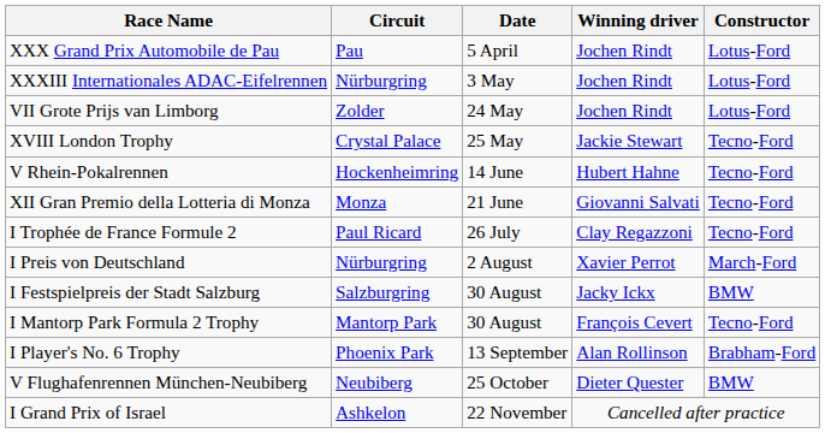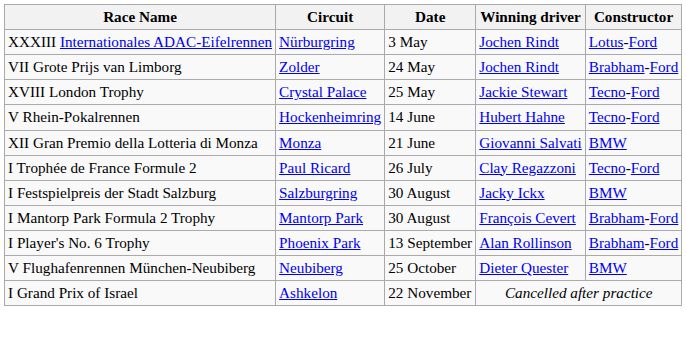 <table class="wikitable" style="font-size:95%">
 <tr>
 <th>Race Name</th>
 <th>Circuit</th>
 <th>Date</th>
 <th>Winning driver</th>
 <th>Constructor</th>
-</tr>
-<tr>
-<td> XXX <a href='#'>Grand Prix Automobile de Pau</a></td>
-<td><a href='#'>Pau</a></td>
-<td>5 April</td>
-<td> <a href='#'>Jochen Rindt</a></td>
-<td> <a href='#'>Lotus</a>-<a href='#'>Ford</a></td>
 </tr>
 <tr>
 <td> XXXIII <a href='#'>Internationales ADAC-Eifelrennen</a></td>
 <td><a href='#'>Nürburgring</a></td>
 <td>3 May</td>
 <td> <a href='#'>Jochen Rindt</a></td>
 <td> <a href='#'>Lotus</a>-<a href='#'>Ford</a></td>
 </tr>
 <tr>
 <td> VII Grote Prijs van Limborg</td>
 <td><a href='#'>Zolder</a></td>
 <td>24 May</td>
 <td> <a href='#'>Jochen Rindt</a></td>
-<td> <a href='#'>Lotus</a>-<a href='#'>Ford</a></td>
+<td> <a href='#'>Brabham</a>-<a href='#'>Ford</a></td>
 </tr>
 <tr>
 <td> XVIII London Trophy</td>
 <td><a href='#'>Crystal Palace</a></td>
 <td>25 May</td>
 <td> <a href='#'>Jackie Stewart</a></td>
 <td> <a href='#'>Tecno</a>-<a href='#'>Ford</a></td>
 </tr>
 <tr>
 <td> V Rhein-Pokalrennen</td>
 <td><a href='#'>Hockenheimring</a></td>
 <td>14 June</td>
 <td> <a href='#'>Hubert Hahne</a></td>
 <td> <a href='#'>Tecno</a>-<a href='#'>Ford</a></td>
 </tr>
 <tr>
 <td> XII Gran Premio della Lotteria di Monza</td>
 <td><a href='#'>Monza</a></td>
 <td>21 June</td>
 <td> <a href='#'>Giovanni Salvati</a></td>
-<td> <a href='#'>Tecno</a>-<a href='#'>Ford</a></td>
+<td> <a href='#'>BMW</a></td>
 </tr>
 <tr>
 <td> I Trophée de France Formule 2</td>
 <td><a href='#'>Paul Ricard</a></td>
 <td>26 July</td>
 <td> <a href='#'>Clay Regazzoni</a></td>
 <td> <a href='#'>Tecno</a>-<a href='#'>Ford</a></td>
-</tr>
-<tr>
-<td> I Preis von Deutschland</td>
-<td><a href='#'>Nürburgring</a></td>
-<td>2 August</td>
-<td> <a href='#'>Xavier Perrot</a></td>
-<td> <a href='#'>March</a>-<a href='#'>Ford</a></td>
 </tr>
 <tr>
 <td> I Festspielpreis der Stadt Salzburg</td>
 <td><a href='#'>Salzburgring</a></td>
 <td>30 August</td>
 <td> <a href='#'>Jacky Ickx</a></td>
 <td> <a href='#'>BMW</a></td>
 </tr>
 <tr>
 <td> I Mantorp Park Formula 2 Trophy</td>
 <td><a href='#'>Mantorp Park</a></td>
 <td>30 August</td>
 <td> <a href='#'>François Cevert</a></td>
-<td> <a href='#'>Tecno</a>-<a href='#'>Ford</a></td>
+<td> <a href='#'>Brabham</a>-<a href='#'>Ford</a></td>
 </tr>
 <tr>
 <td> I Player's No. 6 Trophy</td>
 <td><a href='#'>Phoenix Park</a></td>
 <td>13 September</td>
 <td> <a href='#'>Alan Rollinson</a></td>
 <td> <a href='#'>Brabham</a>-<a href='#'>Ford</a></td>
 </tr>
 <tr>
 <td> V Flughafenrennen München-Neubiberg</td>
 <td><a href='#'>Neubiberg</a></td>
 <td>25 October</td>
 <td> <a href='#'>Dieter Quester</a></td>
 <td> <a href='#'>BMW</a></td>
 </tr>
 <tr>
 <td> I Grand Prix of Israel</td>
 <td><a href='#'>Ashkelon</a></td>
 <td>22 November</td>
 <td colspan="2" align="center"><em>Cancelled after practice</em></td>
 </tr>
 <tr>
 </tr>
 </table>
